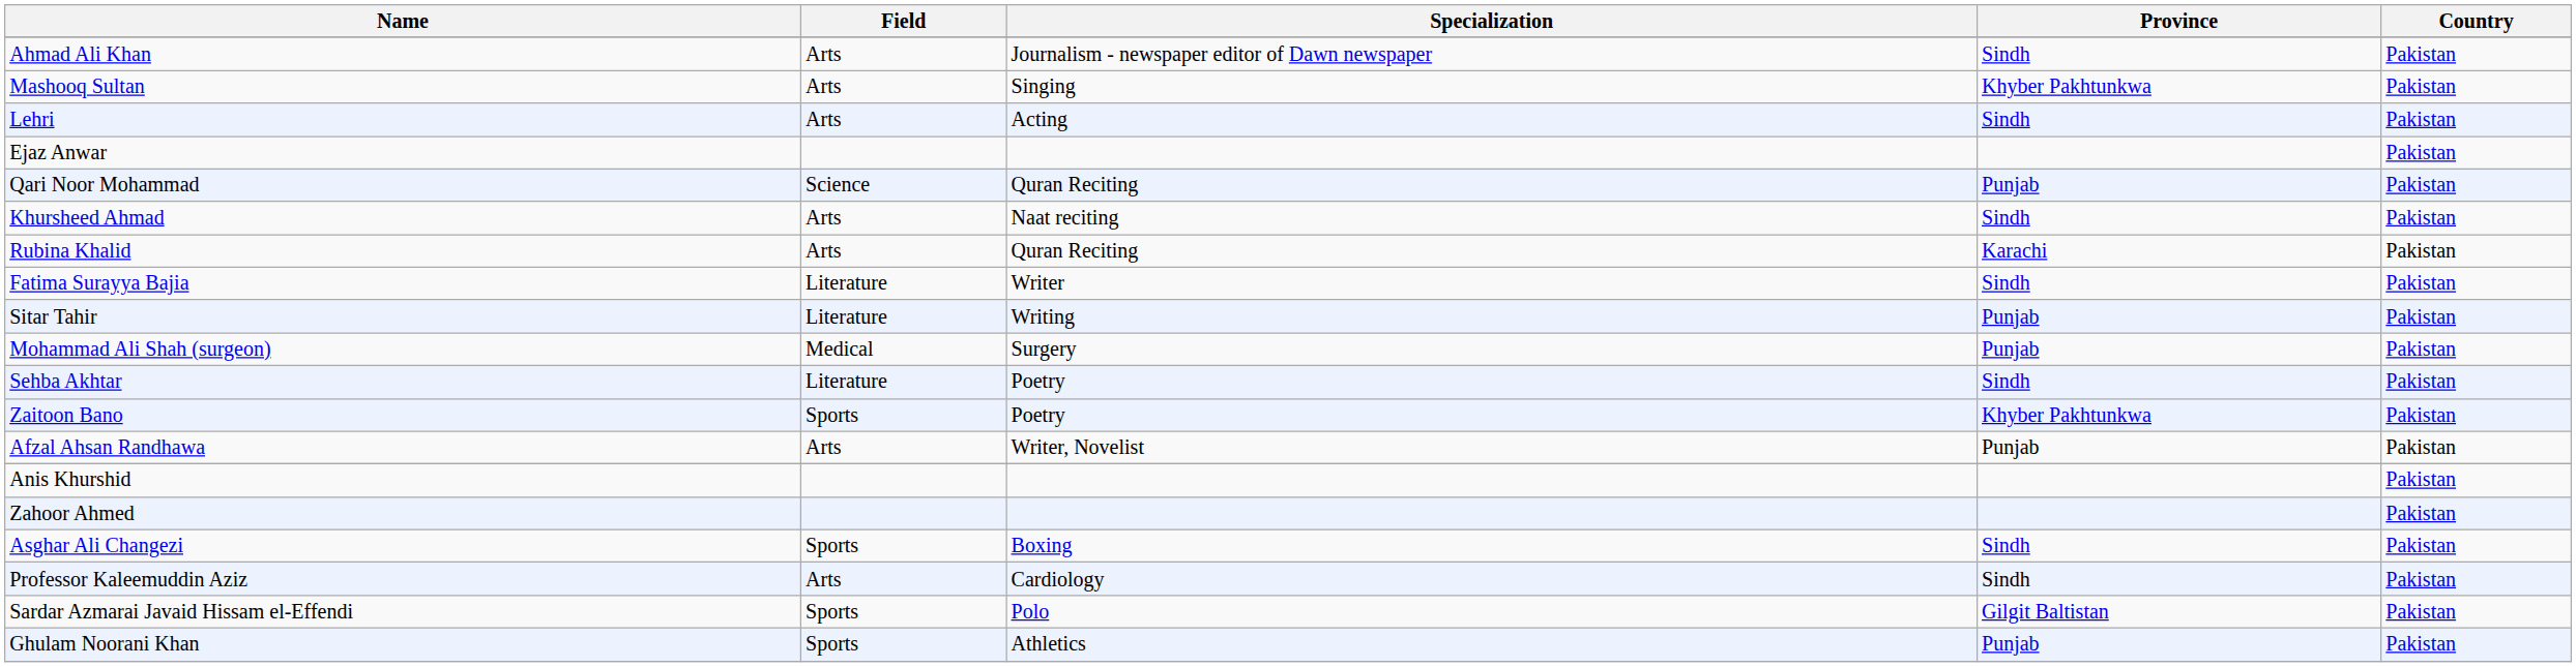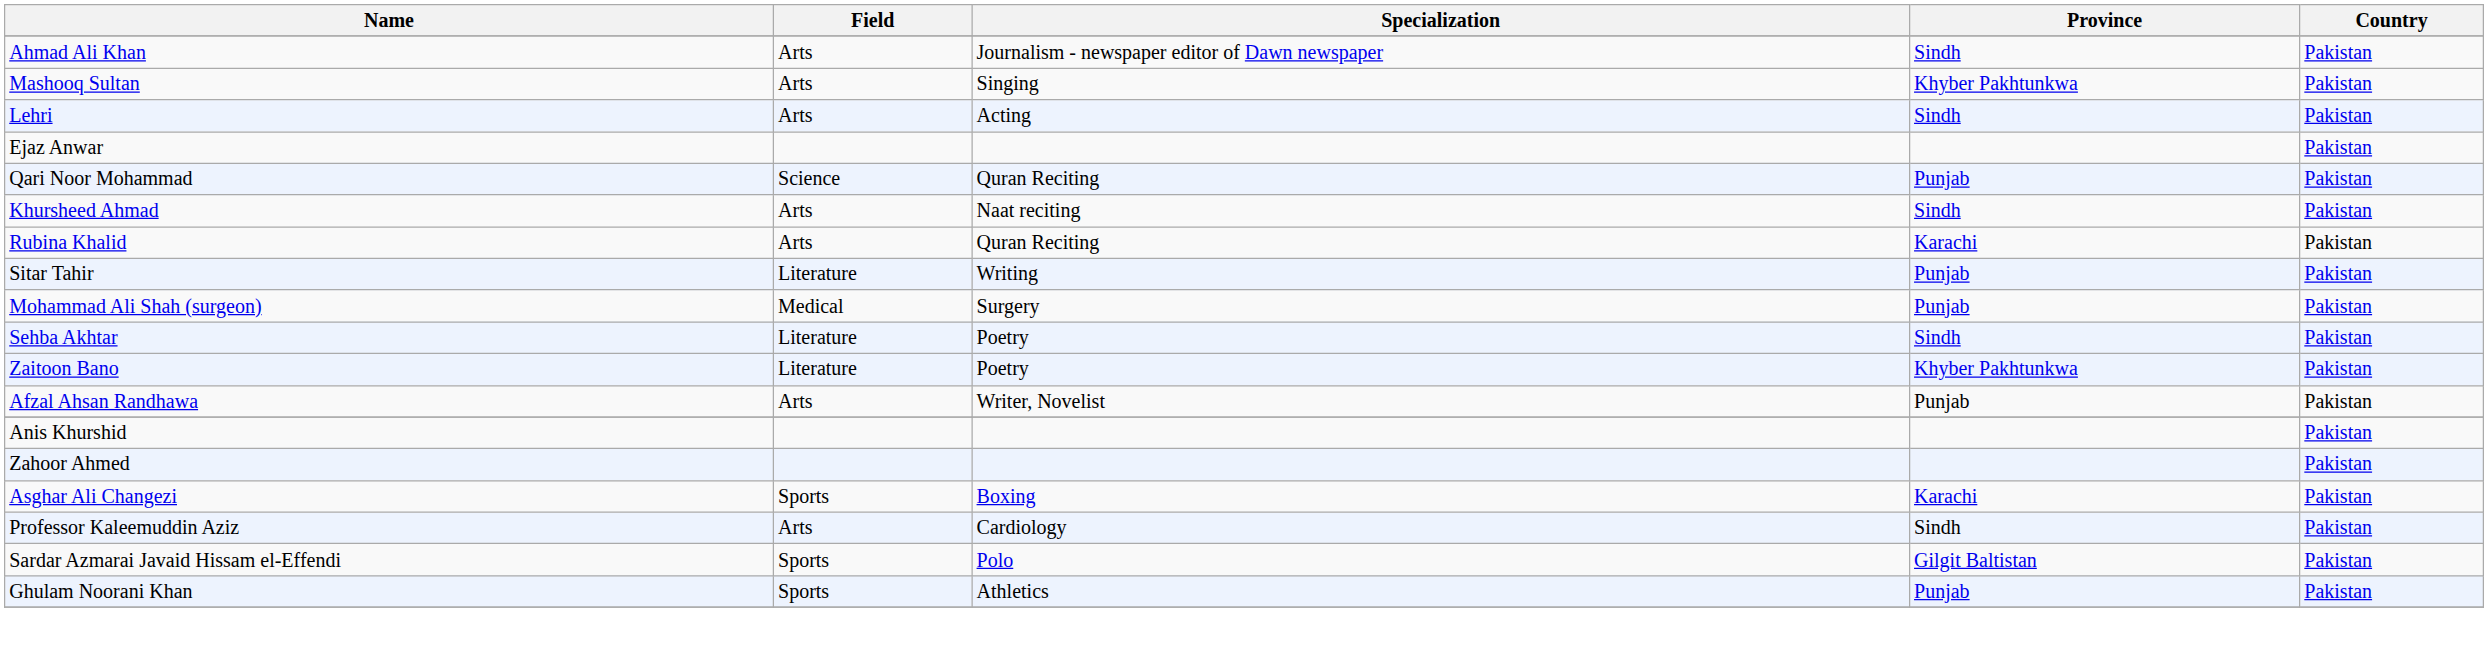 <table class="wikitable sortable" width="100%">
 <tr>
 <th>Name</th>
 <th>Field</th>
 <th>Specialization</th>
 <th>Province</th>
 <th>Country</th>
 </tr>
 <tr bgcolor=#edf3fe>
 </tr>
 <tr>
 <td><a href='#'>Ahmad Ali Khan</a></td>
 <td>Arts</td>
 <td>Journalism - newspaper editor of <a href='#'>Dawn newspaper</a></td>
 <td><a href='#'>Sindh</a></td>
 <td><a href='#'>Pakistan</a></td>
 </tr>
 <tr>
 <td><a href='#'>Mashooq Sultan</a></td>
 <td>Arts</td>
 <td>Singing</td>
 <td><a href='#'>Khyber Pakhtunkwa</a></td>
 <td><a href='#'>Pakistan</a></td>
 </tr>
 <tr bgcolor=#edf3fe>
 <td><a href='#'>Lehri</a></td>
 <td>Arts</td>
 <td>Acting</td>
 <td><a href='#'>Sindh</a></td>
 <td><a href='#'>Pakistan</a></td>
 </tr>
 <tr>
 <td>Ejaz Anwar</td>
 <td></td>
 <td></td>
 <td></td>
 <td><a href='#'>Pakistan</a></td>
 </tr>
 <tr bgcolor=#edf3fe>
 <td>Qari Noor Mohammad</td>
 <td>Science</td>
 <td>Quran Reciting</td>
 <td><a href='#'>Punjab</a></td>
 <td><a href='#'>Pakistan</a></td>
 </tr>
 <tr>
 <td><a href='#'>Khursheed Ahmad</a></td>
 <td>Arts</td>
 <td>Naat reciting</td>
 <td><a href='#'>Sindh</a></td>
 <td><a href='#'>Pakistan</a></td>
 </tr>
 <tr>
 <td><a href='#'>Rubina Khalid</a></td>
 <td>Arts</td>
 <td>Quran Reciting</td>
 <td><a href='#'>Karachi</a></td>
 <td>Pakistan</td>
 </tr>
-<tr>
-<td><a href='#'>Fatima Surayya Bajia</a></td>
-<td>Literature</td>
-<td>Writer</td>
-<td><a href='#'>Sindh</a></td>
-<td><a href='#'>Pakistan</a></td>
-</tr>
 <tr bgcolor=#edf3fe>
 <td>Sitar Tahir</td>
 <td>Literature</td>
 <td>Writing</td>
 <td><a href='#'>Punjab</a></td>
 <td><a href='#'>Pakistan</a></td>
 </tr>
 <tr>
 <td><a href='#'>Mohammad Ali Shah (surgeon)</a></td>
 <td>Medical</td>
 <td>Surgery</td>
 <td><a href='#'>Punjab</a></td>
 <td><a href='#'>Pakistan</a></td>
 </tr>
 <tr bgcolor=#edf3fe>
 <td><a href='#'>Sehba Akhtar</a></td>
 <td>Literature</td>
 <td>Poetry</td>
 <td><a href='#'>Sindh</a></td>
 <td><a href='#'>Pakistan</a></td>
 </tr>
 <tr bgcolor=#edf3fe>
 <td><a href='#'>Zaitoon Bano</a></td>
-<td>Sports</td>
+<td>Literature</td>
 <td>Poetry</td>
 <td><a href='#'>Khyber Pakhtunkwa</a></td>
 <td><a href='#'>Pakistan</a></td>
 </tr>
 <tr>
 <td><a href='#'>Afzal Ahsan Randhawa</a></td>
 <td>Arts</td>
 <td>Writer, Novelist</td>
 <td>Punjab</td>
 <td>Pakistan</td>
 </tr>
 <tr bgcolor=#edf3fe>
 </tr>
 <tr>
 <td>Anis Khurshid</td>
 <td></td>
 <td></td>
 <td></td>
 <td><a href='#'>Pakistan</a></td>
 </tr>
 <tr bgcolor=#edf3fe>
 <td>Zahoor Ahmed</td>
 <td></td>
 <td></td>
 <td></td>
 <td><a href='#'>Pakistan</a></td>
 </tr>
 <tr>
 <td><a href='#'>Asghar Ali Changezi</a></td>
 <td>Sports</td>
 <td><a href='#'>Boxing</a></td>
-<td><a href='#'>Sindh</a></td>
+<td><a href='#'>Karachi</a></td>
 <td><a href='#'>Pakistan</a></td>
 </tr>
 <tr bgcolor=#edf3fe>
 <td>Professor Kaleemuddin Aziz</td>
 <td>Arts</td>
 <td>Cardiology</td>
 <td>Sindh</td>
 <td><a href='#'>Pakistan</a></td>
 </tr>
 <tr>
 <td>Sardar Azmarai Javaid Hissam el-Effendi</td>
 <td>Sports</td>
 <td><a href='#'>Polo</a></td>
 <td><a href='#'>Gilgit Baltistan</a></td>
 <td><a href='#'>Pakistan</a></td>
 </tr>
 <tr bgcolor=#edf3fe>
 <td>Ghulam Noorani Khan</td>
 <td>Sports</td>
 <td>Athletics</td>
 <td><a href='#'>Punjab</a></td>
 <td><a href='#'>Pakistan</a></td>
 </tr>
 <tr>
 </tr>
 </table>
